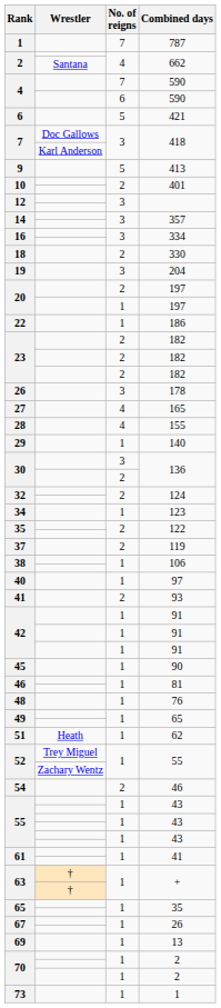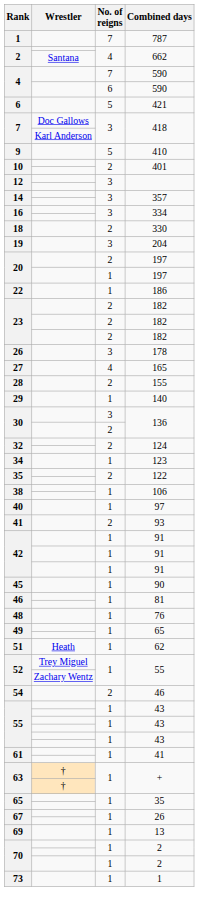 <table class="wikitable sortable" style="text-align:center;">
 <tr>
 <th>Rank</th>
 <th>Wrestler</th>
 <th>No. of<br>reigns</th>
 <th>Combined days</th>
 </tr>
 <tr>
 <th>1</th>
 <td></td>
 <td>7</td>
 <td>787</td>
 </tr>
 <tr>
 <th rowspan=2>2</th>
 <td></td>
 <td rowspan="2">4</td>
 <td rowspan="2">662</td>
 </tr>
 <tr>
 <td><a href='#'>Santana</a></td>
 </tr>
 <tr>
 <th rowspan=2>4</th>
 <td></td>
 <td>7</td>
 <td>590</td>
 </tr>
 <tr>
 <td></td>
 <td>6</td>
 <td>590</td>
 </tr>
 <tr>
 <th>6</th>
 <td></td>
 <td>5</td>
 <td>421</td>
 </tr>
 <tr>
 <th rowspan=2>7</th>
 <td><a href='#'>Doc Gallows</a></td>
 <td rowspan="2">3</td>
 <td rowspan="2">418</td>
 </tr>
 <tr>
 <td><a href='#'>Karl Anderson</a></td>
 </tr>
 <tr>
 <th>9</th>
 <td></td>
 <td>5</td>
-<td>413</td>
+<td>410</td>
 </tr>
 <tr>
 <th rowspan=2>10</th>
 <td></td>
 <td rowspan="2">2</td>
 <td rowspan="2">401</td>
 </tr>
 <tr>
 <td></td>
 </tr>
 <tr>
 <th rowspan=2>12</th>
 <td></td>
 <td rowspan="2">3</td>
 <td rowspan="2"></td>
 </tr>
 <tr>
 <td></td>
 </tr>
 <tr>
 <th rowspan=2>14</th>
 <td></td>
 <td rowspan="2">3</td>
 <td rowspan="2">357</td>
 </tr>
 <tr>
 <td></td>
 </tr>
 <tr>
 <th rowspan=2>16</th>
 <td></td>
 <td rowspan="2">3</td>
 <td rowspan="2">334</td>
 </tr>
 <tr>
 <td></td>
 </tr>
 <tr>
 <th>18</th>
 <td></td>
 <td>2</td>
 <td>330</td>
 </tr>
 <tr>
 <th>19</th>
 <td></td>
 <td>3</td>
 <td>204</td>
 </tr>
 <tr>
 <th rowspan=2>20</th>
 <td></td>
 <td>2</td>
 <td>197</td>
 </tr>
 <tr>
 <td></td>
 <td>1</td>
 <td>197</td>
 </tr>
 <tr>
 <th>22</th>
 <td></td>
 <td>1</td>
 <td>186</td>
 </tr>
 <tr>
 <th rowspan=3>23</th>
 <td></td>
 <td>2</td>
 <td>182</td>
 </tr>
 <tr>
 <td></td>
 <td>2</td>
 <td>182</td>
 </tr>
 <tr>
 <td></td>
 <td>2</td>
 <td>182</td>
 </tr>
 <tr>
 <th>26</th>
 <td></td>
 <td>3</td>
 <td>178</td>
 </tr>
 <tr>
 <th>27</th>
 <td></td>
 <td>4</td>
 <td>165</td>
 </tr>
 <tr>
 <th>28</th>
 <td></td>
-<td>4</td>
+<td>2</td>
 <td>155</td>
 </tr>
 <tr>
 <th>29</th>
 <td></td>
 <td>1</td>
 <td>140</td>
 </tr>
 <tr>
 <th rowspan=2>30</th>
 <td></td>
 <td>3</td>
 <td rowspan="2">136</td>
 </tr>
 <tr>
 <td></td>
 <td>2</td>
 </tr>
 <tr>
 <th rowspan=2>32</th>
 <td></td>
 <td rowspan="2">2</td>
 <td rowspan="2">124</td>
 </tr>
 <tr>
 <td></td>
 </tr>
 <tr>
 <th>34</th>
 <td></td>
 <td>1</td>
 <td>123</td>
 </tr>
 <tr>
 <th rowspan=2>35</th>
 <td></td>
 <td rowspan="2">2</td>
 <td rowspan="2">122</td>
 </tr>
 <tr>
 <td></td>
-</tr>
-<tr>
-<th>37</th>
-<td></td>
-<td>2</td>
-<td>119</td>
 </tr>
 <tr>
 <th rowspan=2>38</th>
 <td></td>
 <td rowspan="2">1</td>
 <td rowspan="2">106</td>
 </tr>
 <tr>
 <td></td>
 </tr>
 <tr>
 <th>40</th>
 <td></td>
 <td>1</td>
 <td>97</td>
 </tr>
 <tr>
 <th>41</th>
 <td></td>
 <td>2</td>
 <td>93</td>
 </tr>
 <tr>
 <th rowspan=3>42</th>
 <td></td>
 <td>1</td>
 <td>91</td>
 </tr>
 <tr>
 <td></td>
 <td>1</td>
 <td>91</td>
 </tr>
 <tr>
 <td></td>
 <td>1</td>
 <td>91</td>
 </tr>
 <tr>
 <th>45</th>
 <td></td>
 <td>1</td>
 <td>90</td>
 </tr>
 <tr>
 <th rowspan=2>46</th>
 <td></td>
 <td rowspan="2">1</td>
 <td rowspan="2">81</td>
 </tr>
 <tr>
 <td></td>
 </tr>
 <tr>
 <th>48</th>
 <td></td>
 <td>1</td>
 <td>76</td>
 </tr>
 <tr>
 <th rowspan=2>49</th>
 <td></td>
 <td rowspan="2">1</td>
 <td rowspan="2">65</td>
 </tr>
 <tr>
 <td></td>
 </tr>
 <tr>
 <th>51</th>
 <td><a href='#'>Heath</a></td>
 <td>1</td>
 <td>62</td>
 </tr>
 <tr>
 <th rowspan=2>52</th>
 <td><a href='#'>Trey Miguel</a></td>
 <td rowspan="2">1</td>
 <td rowspan="2">55</td>
 </tr>
 <tr>
 <td><a href='#'>Zachary Wentz</a></td>
 </tr>
 <tr>
 <th>54</th>
 <td></td>
 <td>2</td>
 <td>46</td>
 </tr>
 <tr>
 <th rowspan=6>55</th>
 <td></td>
 <td rowspan="2">1</td>
 <td rowspan="2">43</td>
 </tr>
 <tr>
 <td></td>
 </tr>
 <tr>
 <td></td>
 <td rowspan="2">1</td>
 <td rowspan="2">43</td>
 </tr>
 <tr>
 <td></td>
 </tr>
 <tr>
 <td></td>
 <td rowspan="2">1</td>
 <td rowspan="2">43</td>
 </tr>
 <tr>
 <td></td>
 </tr>
 <tr>
 <th rowspan=2>61</th>
 <td></td>
 <td rowspan="2">1</td>
 <td rowspan="2">41</td>
 </tr>
 <tr>
 <td></td>
 </tr>
 <tr>
 <th rowspan=2>63</th>
 <td style="background-color:#ffe6bd"> †</td>
 <td rowspan="2">1</td>
 <td rowspan="2">+</td>
 </tr>
 <tr>
 <td style="background-color:#ffe6bd"> †</td>
 </tr>
 <tr>
 <th rowspan=2>65</th>
 <td></td>
 <td rowspan="2">1</td>
 <td rowspan="2">35</td>
 </tr>
 <tr>
 <td></td>
 </tr>
 <tr>
 <th rowspan=2>67</th>
 <td></td>
 <td rowspan="2">1</td>
 <td rowspan="2">26</td>
 </tr>
 <tr>
 <td></td>
 </tr>
 <tr>
 <th>69</th>
 <td></td>
 <td>1</td>
 <td>13</td>
 </tr>
 <tr>
 <th rowspan=3>70</th>
 <td></td>
 <td rowspan="2">1</td>
 <td rowspan="2">2</td>
 </tr>
 <tr>
 <td></td>
 </tr>
 <tr>
 <td></td>
 <td>1</td>
 <td>2</td>
 </tr>
 <tr>
 <th>73</th>
 <td></td>
 <td>1</td>
 <td>1</td>
 </tr>
 </table>
